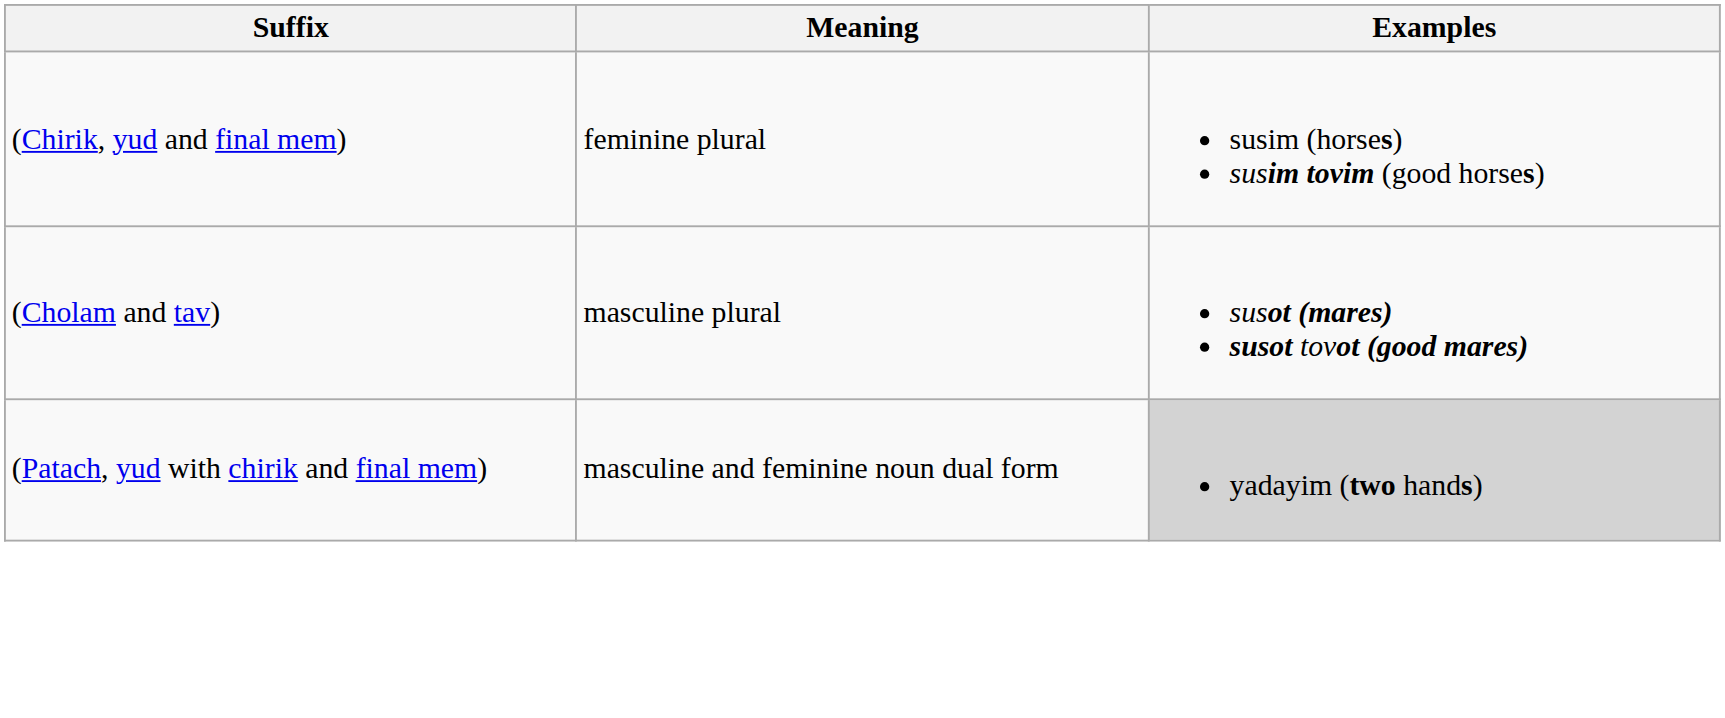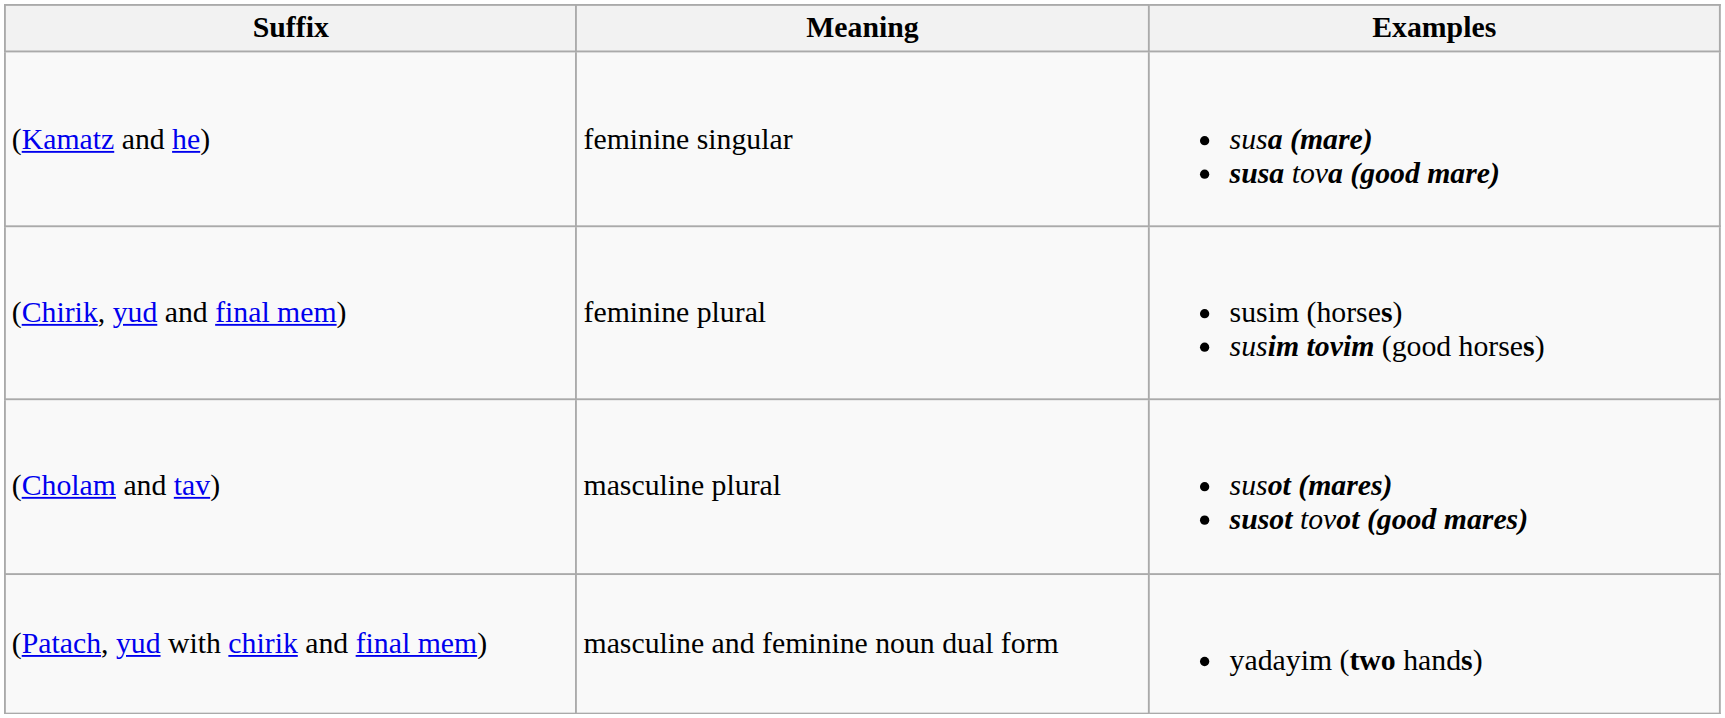 <table class="wikitable">
 <tr>
 <th width="300">Suffix</th>
 <th width="300">Meaning</th>
 <th width="300">Examples</th>
+</tr>
+<tr style="height: 50px">
+<td>  (<a href='#'>Kamatz</a> and <a href='#'>he</a>)</td>
+<td>feminine singular</td>
+<td><br><ul><li> <em>sus<strong>a<strong><em> (mare)</li><li> </em>sus</strong>a</em></strong> <em>tov<strong>a<strong><em> (good mare)</li></ul></td>
 </tr>
 <tr style="height: 50px">
 <td>  (<a href='#'>Chirik</a>, <a href='#'>yud</a> and <a href='#'>final mem</a>)</td>
 <td>feminine plural</td>
 <td><br><ul><li> </em>sus</strong>im</em></strong> (horse<strong>s</strong>)</li><li> <em>sus<strong>im<strong><em> </em>tov</strong>im</em></strong> (good horse<strong>s</strong>)</li></ul></td>
 </tr>
 <tr style="height: 50px">
 <td> (<a href='#'>Cholam</a> and <a href='#'>tav</a>)</td>
 <td>masculine plural</td>
 <td><br><ul><li> <em>sus<strong>ot<strong><em> (mare</strong>s<strong>)</li><li> </em>sus</strong>ot</em></strong> <em>tov<strong>ot<strong><em> (good mare</strong>s<strong>)</li></ul></td>
 </tr>
 <tr style="height: 50px">
 <td>  (<a href='#'>Patach</a>, <a href='#'>yud</a> with <a href='#'>chirik</a> and <a href='#'>final mem</a>)</td>
 <td>masculine and feminine noun dual form</td>
-<td style="background: lightgrey;"><br><ul><li> </em>yad</strong>ayim</em></strong> (<strong>two</strong> hand<strong>s</strong>)</li></ul></td>
+<td><br><ul><li> </em>yad</strong>ayim</em></strong> (<strong>two</strong> hand<strong>s</strong>)</li></ul></td>
 </tr>
 </table>
